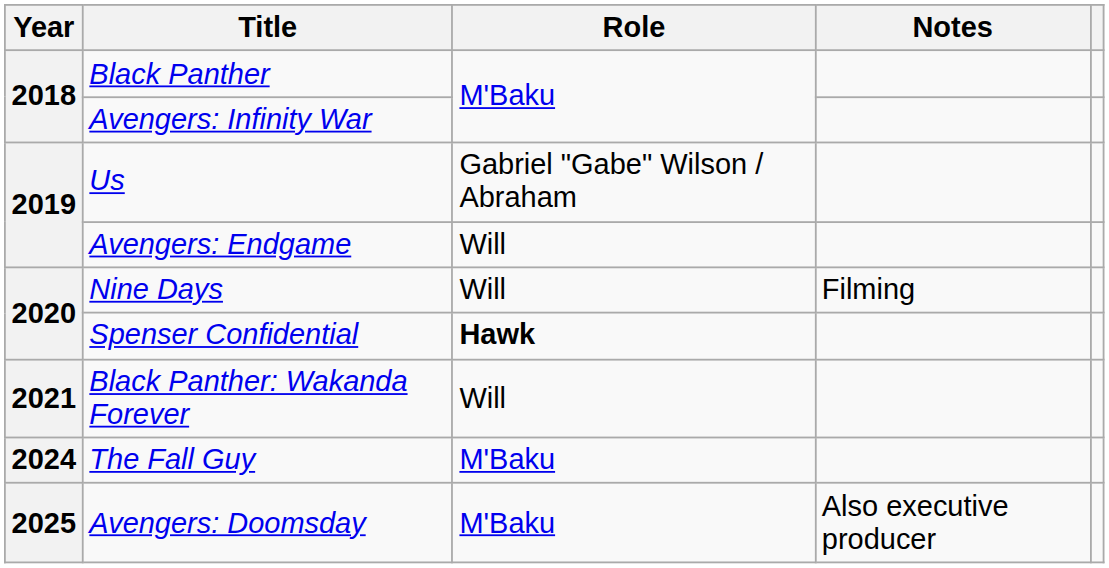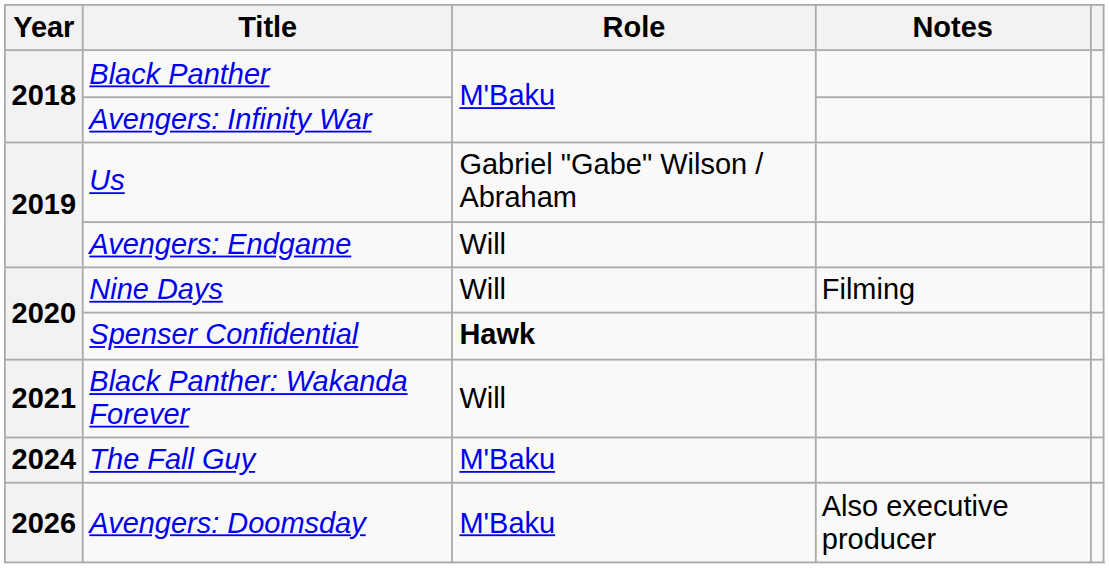 <table class="wikitable plainrowheaders sortable">
 <tr>
 <th scope="col">Year</th>
 <th scope="col">Title</th>
 <th scope="col">Role</th>
 <th scope="col" class="unsortable">Notes</th>
 <th scope="col" class="unsortable"></th>
 </tr>
 <tr>
 <th rowspan=2 ! scope="row">2018</th>
 <td><em><a href='#'>Black Panther</a></em></td>
 <td rowspan=2><a href='#'>M'Baku</a></td>
 <td></td>
 <td style="text-align:center;"></td>
 </tr>
 <tr>
 <td><em><a href='#'>Avengers: Infinity War</a></em></td>
 <td></td>
 <td style="text-align:center;"></td>
 </tr>
 <tr>
 <th rowspan=2 ! scope="row">2019</th>
 <td><em><a href='#'>Us</a></em></td>
 <td>Gabriel "Gabe" Wilson / Abraham</td>
 <td></td>
 <td style="text-align:center;"></td>
 </tr>
 <tr>
 <td><em><a href='#'>Avengers: Endgame</a></em></td>
 <td>Will</td>
 <td></td>
 <td style="text-align:center;"></td>
 </tr>
 <tr>
 <th rowspan=2 ! scope="row">2020</th>
 <td><em><a href='#'>Nine Days</a></em></td>
 <td>Will</td>
 <td>Filming</td>
 <td style="text-align:center;"></td>
 </tr>
 <tr>
 <td><em><a href='#'>Spenser Confidential</a></em></td>
 <td><strong>Hawk</strong></td>
 <td></td>
 <td style="text-align:center;"></td>
 </tr>
 <tr>
 <th scope="row">2021</th>
 <td><em><a href='#'>Black Panther: Wakanda Forever</a></em></td>
 <td>Will</td>
 <td></td>
 <td style="text-align:center;"></td>
 </tr>
 <tr>
 <th scope="row">2024</th>
 <td><em><a href='#'>The Fall Guy</a></em></td>
 <td><a href='#'>M'Baku</a></td>
 <td></td>
 <td style="text-align:center;"></td>
 </tr>
 <tr>
-<th scope=row>2025</th>
+<th scope=row>2026</th>
 <td><em><a href='#'>Avengers: Doomsday</a></em></td>
 <td><a href='#'>M'Baku</a></td>
 <td>Also executive producer</td>
 <td style="text-align:center;"></td>
 </tr>
 </table>
